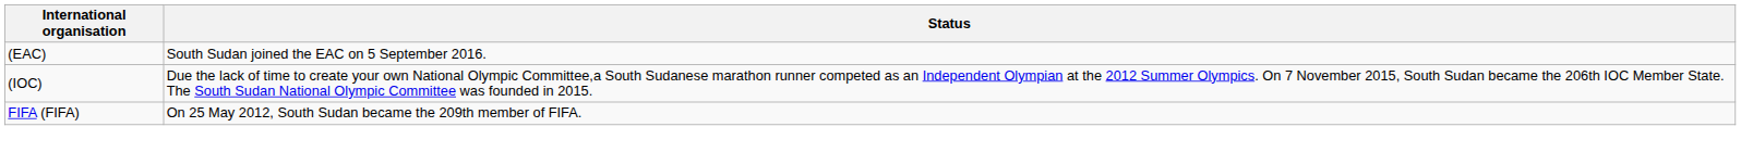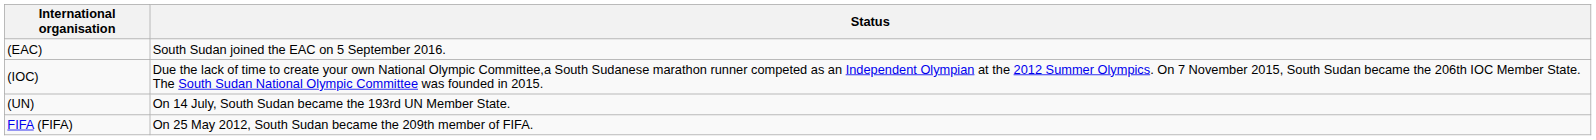 <table class="wikitable" style="margin:auto; width:100%;">
 <tr>
 <th>International organisation</th>
 <th>Status</th>
 </tr>
 <tr>
 <td> (EAC)</td>
 <td>South Sudan joined the EAC on 5 September 2016.</td>
 </tr>
 <tr>
 <td> (IOC)</td>
 <td>Due the lack of time to create your own National Olympic Committee,a South Sudanese marathon runner competed as an <a href='#'>Independent Olympian</a> at the <a href='#'>2012 Summer Olympics</a>. On 7 November 2015, South Sudan became the 206th IOC Member State. The <a href='#'>South Sudan National Olympic Committee</a> was founded in 2015.</td>
 </tr>
 <tr>
+<td> (UN)</td>
+<td>On 14 July, South Sudan became the  193rd UN Member State.</td>
+</tr>
+<tr>
 <td><a href='#'>FIFA</a> (FIFA)</td>
 <td>On 25 May 2012, South Sudan became the 209th member of FIFA.</td>
 </tr>
 </table>
